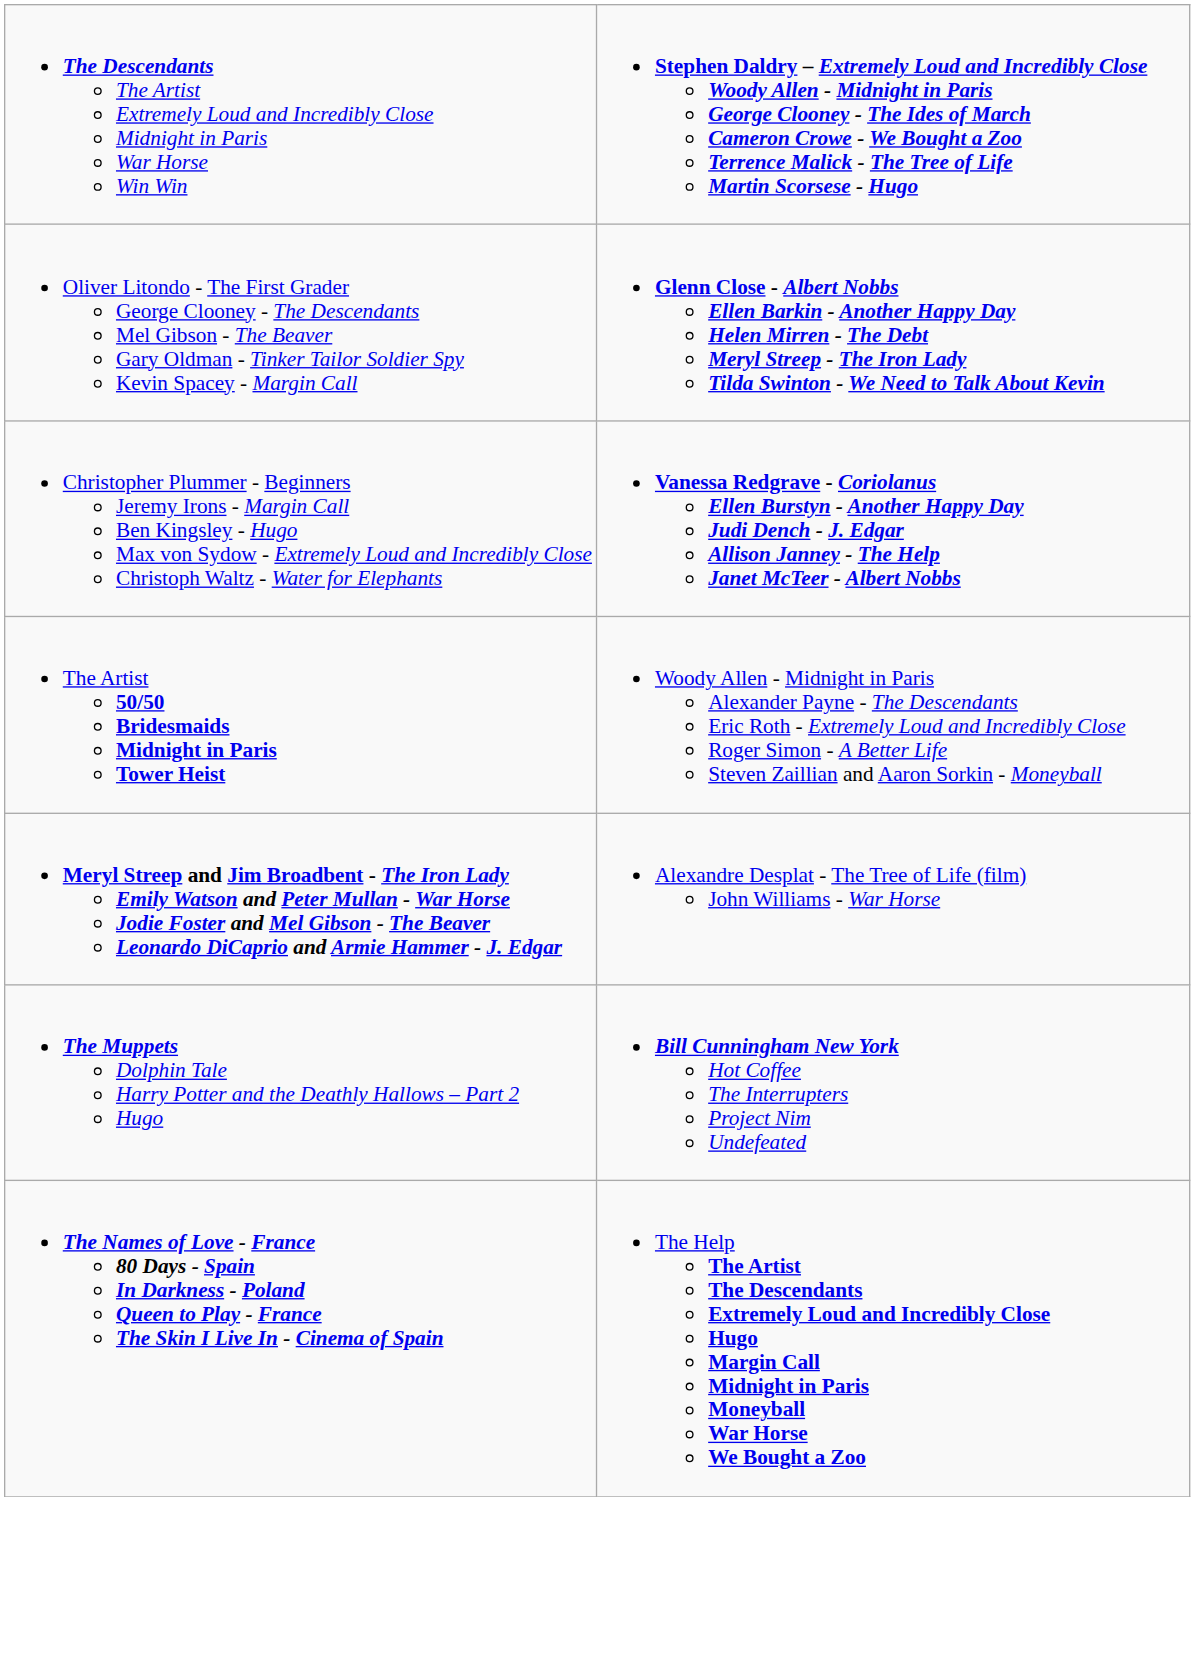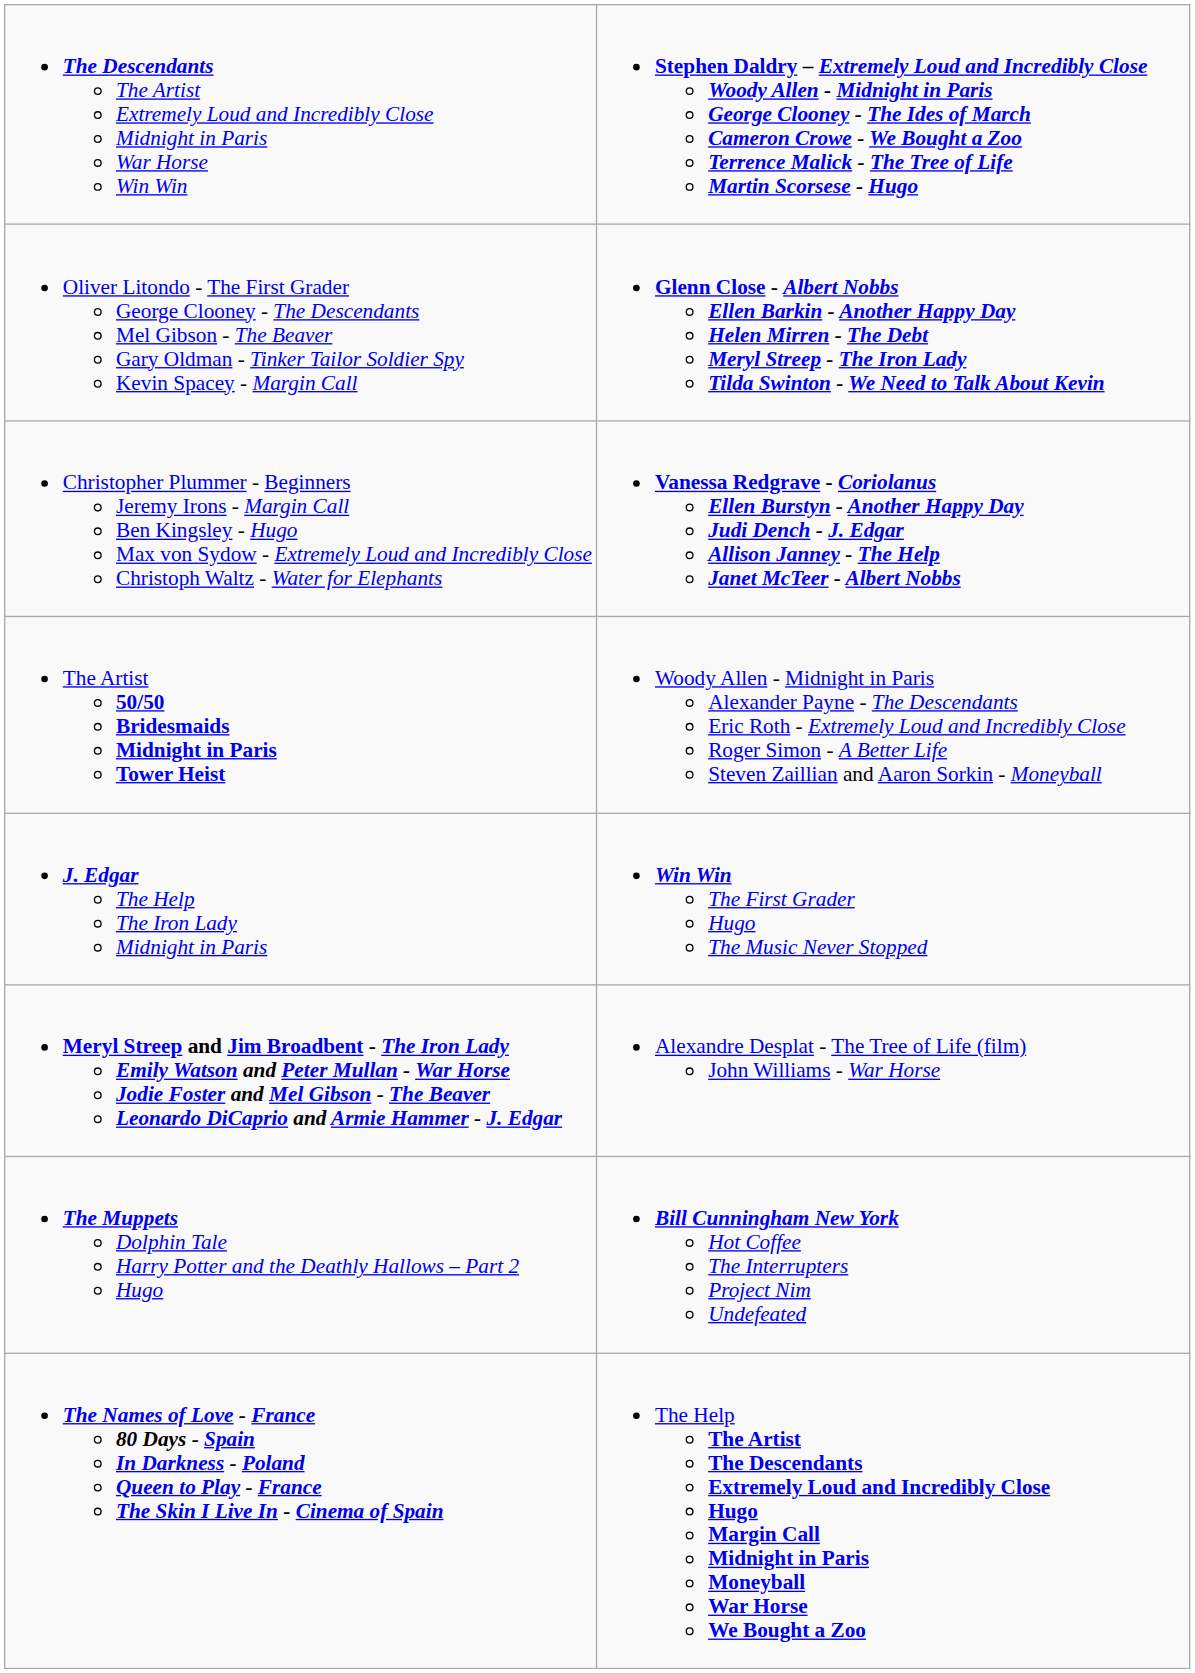 <table class=wikitable>
 <tr>
 <td style="vertical-align:top; width:50%;"><br><ul><li><strong><em><a href='#'>The Descendants</a></em></strong><ul><li><em><a href='#'>The Artist</a></em></li><li><em><a href='#'>Extremely Loud and Incredibly Close</a></em></li><li><em><a href='#'>Midnight in Paris</a></em></li><li><em><a href='#'>War Horse</a></em></li><li><em><a href='#'>Win Win</a></em></li></ul></li></ul></td>
 <td style="vertical-align:top; width:50%;"><br><ul><li><strong><a href='#'>Stephen Daldry</a> – <em><a href='#'>Extremely Loud and Incredibly Close</a><strong><em><ul><li><a href='#'>Woody Allen</a> - </em><a href='#'>Midnight in Paris</a><em></li><li><a href='#'>George Clooney</a> - </em><a href='#'>The Ides of March</a><em></li><li><a href='#'>Cameron Crowe</a> - </em><a href='#'>We Bought a Zoo</a><em></li><li><a href='#'>Terrence Malick</a> - </em><a href='#'>The Tree of Life</a><em></li><li><a href='#'>Martin Scorsese</a> - </em><a href='#'>Hugo</a><em></li></ul></li></ul></td>
 </tr>
 <tr>
 <td style="vertical-align:top; width:50%;"><br><ul><li></strong><a href='#'>Oliver Litondo</a> - </em><a href='#'>The First Grader</a></em></strong><ul><li><a href='#'>George Clooney</a> - <em><a href='#'>The Descendants</a></em></li><li><a href='#'>Mel Gibson</a> - <em><a href='#'>The Beaver</a></em></li><li><a href='#'>Gary Oldman</a> - <em><a href='#'>Tinker Tailor Soldier Spy</a></em></li><li><a href='#'>Kevin Spacey</a> - <em><a href='#'>Margin Call</a></em></li></ul></li></ul></td>
 <td style="vertical-align:top; width:50%;"><br><ul><li><strong><a href='#'>Glenn Close</a> - <em><a href='#'>Albert Nobbs</a><strong><em><ul><li><a href='#'>Ellen Barkin</a> - </em><a href='#'>Another Happy Day</a><em></li><li><a href='#'>Helen Mirren</a> - </em><a href='#'>The Debt</a><em></li><li><a href='#'>Meryl Streep</a> - </em><a href='#'>The Iron Lady</a><em></li><li><a href='#'>Tilda Swinton</a> - </em><a href='#'>We Need to Talk About Kevin</a><em></li></ul></li></ul></td>
 </tr>
 <tr>
 <td style="vertical-align:top; width:50%;"><br><ul><li></strong><a href='#'>Christopher Plummer</a> - </em><a href='#'>Beginners</a></em></strong><ul><li><a href='#'>Jeremy Irons</a> - <em><a href='#'>Margin Call</a></em></li><li><a href='#'>Ben Kingsley</a> - <em><a href='#'>Hugo</a></em></li><li><a href='#'>Max von Sydow</a> - <em><a href='#'>Extremely Loud and Incredibly Close</a></em></li><li><a href='#'>Christoph Waltz</a> - <em><a href='#'>Water for Elephants</a></em></li></ul></li></ul></td>
 <td style="vertical-align:top; width:50%;"><br><ul><li><strong><a href='#'>Vanessa Redgrave</a> - <em><a href='#'>Coriolanus</a><strong><em><ul><li><a href='#'>Ellen Burstyn</a> - </em><a href='#'>Another Happy Day</a><em></li><li><a href='#'>Judi Dench</a> - </em><a href='#'>J. Edgar</a><em></li><li><a href='#'>Allison Janney</a> - </em><a href='#'>The Help</a><em></li><li><a href='#'>Janet McTeer</a> - </em><a href='#'>Albert Nobbs</a><em></li></ul></li></ul></td>
 </tr>
 <tr>
 <td style="vertical-align:top; width:50%;"><br><ul><li></em></strong><a href='#'>The Artist</a><strong><em><ul><li></em><a href='#'>50/50</a><em></li><li></em><a href='#'>Bridesmaids</a><em></li><li></em><a href='#'>Midnight in Paris</a><em></li><li></em><a href='#'>Tower Heist</a><em></li></ul></li></ul></td>
 <td style="vertical-align:top; width:50%;"><br><ul><li></strong><a href='#'>Woody Allen</a> - </em><a href='#'>Midnight in Paris</a></em></strong><ul><li><a href='#'>Alexander Payne</a> - <em><a href='#'>The Descendants</a></em></li><li><a href='#'>Eric Roth</a> - <em><a href='#'>Extremely Loud and Incredibly Close</a></em></li><li><a href='#'>Roger Simon</a> - <em><a href='#'>A Better Life</a></em></li><li><a href='#'>Steven Zaillian</a> and <a href='#'>Aaron Sorkin</a> - <em><a href='#'>Moneyball</a></em></li></ul></li></ul></td>
 </tr>
 <tr>
+<td style="vertical-align:top; width:50%;"><br><ul><li><strong><em><a href='#'>J. Edgar</a></em></strong><ul><li><em><a href='#'>The Help</a></em></li><li><em><a href='#'>The Iron Lady</a></em></li><li><em><a href='#'>Midnight in Paris</a></em></li></ul></li></ul></td>
+<td style="vertical-align:top; width:50%;"><br><ul><li><strong><em><a href='#'>Win Win</a></em></strong><ul><li><em><a href='#'>The First Grader</a></em></li><li><em><a href='#'>Hugo</a></em></li><li><em><a href='#'>The Music Never Stopped</a></em></li></ul></li></ul></td>
+</tr>
+<tr>
 <td style="vertical-align:top; width:50%;"><br><ul><li><strong><a href='#'>Meryl Streep</a> and <a href='#'>Jim Broadbent</a> - <em><a href='#'>The Iron Lady</a><strong><em><ul><li><a href='#'>Emily Watson</a> and <a href='#'>Peter Mullan</a> - </em><a href='#'>War Horse</a><em></li><li><a href='#'>Jodie Foster</a> and <a href='#'>Mel Gibson</a> - </em><a href='#'>The Beaver</a><em></li><li><a href='#'>Leonardo DiCaprio</a> and <a href='#'>Armie Hammer</a> - </em><a href='#'>J. Edgar</a><em></li></ul></li></ul></td>
 <td style="vertical-align:top; width:50%;"><br><ul><li></strong><a href='#'>Alexandre Desplat</a> - </em><a href='#'>The Tree of Life (film)</a></em></strong><ul><li><a href='#'>John Williams</a> - <em><a href='#'>War Horse</a></em></li></ul></li></ul></td>
 </tr>
 <tr>
 <td style="vertical-align:top; width:50%;"><br><ul><li><strong><em><a href='#'>The Muppets</a></em></strong><ul><li><em><a href='#'>Dolphin Tale</a></em></li><li><em><a href='#'>Harry Potter and the Deathly Hallows – Part 2</a></em></li><li><em><a href='#'>Hugo</a></em></li></ul></li></ul></td>
 <td style="vertical-align:top; width:50%;"><br><ul><li><strong><em><a href='#'>Bill Cunningham New York</a></em></strong><ul><li><em><a href='#'>Hot Coffee</a></em></li><li><em><a href='#'>The Interrupters</a></em></li><li><em><a href='#'>Project Nim</a></em></li><li><em><a href='#'>Undefeated</a></em></li></ul></li></ul></td>
 </tr>
 <tr>
 <td style="vertical-align:top; width:50%;"><br><ul><li><strong><em><a href='#'>The Names of Love</a><em> - <a href='#'>France</a><strong><ul><li></em>80 Days<em> - <a href='#'>Spain</a></li><li></em><a href='#'>In Darkness</a><em> - <a href='#'>Poland</a></li><li></em><a href='#'>Queen to Play</a><em> - <a href='#'>France</a></li><li></em><a href='#'>The Skin I Live In</a><em> - <a href='#'>Cinema of Spain</a></li></ul></li></ul></td>
 <td style="vertical-align:top; width:50%;"><br><ul><li></em></strong><a href='#'>The Help</a><strong><em><ul><li></em><a href='#'>The Artist</a><em></li><li></em><a href='#'>The Descendants</a><em></li><li></em><a href='#'>Extremely Loud and Incredibly Close</a><em></li><li></em><a href='#'>Hugo</a><em></li><li></em><a href='#'>Margin Call</a><em></li><li></em><a href='#'>Midnight in Paris</a><em></li><li></em><a href='#'>Moneyball</a><em></li><li></em><a href='#'>War Horse</a><em></li><li></em><a href='#'>We Bought a Zoo</a><em></li></ul></li></ul></td>
 </tr>
 </table>
